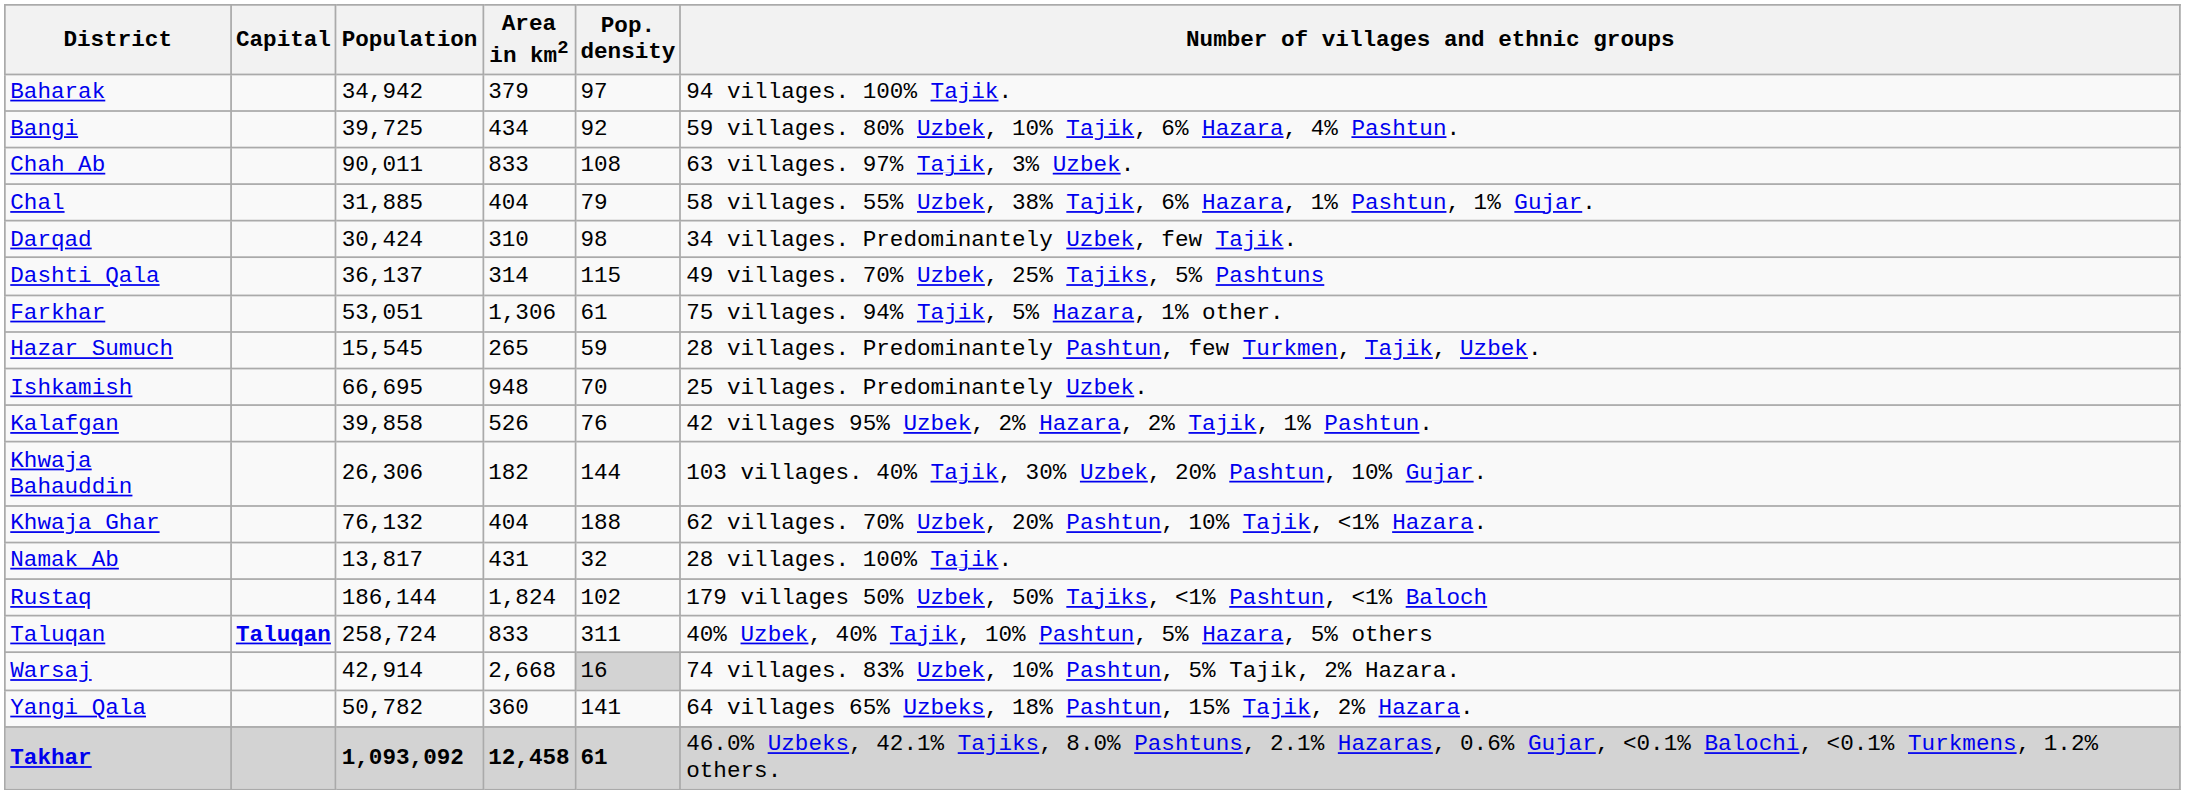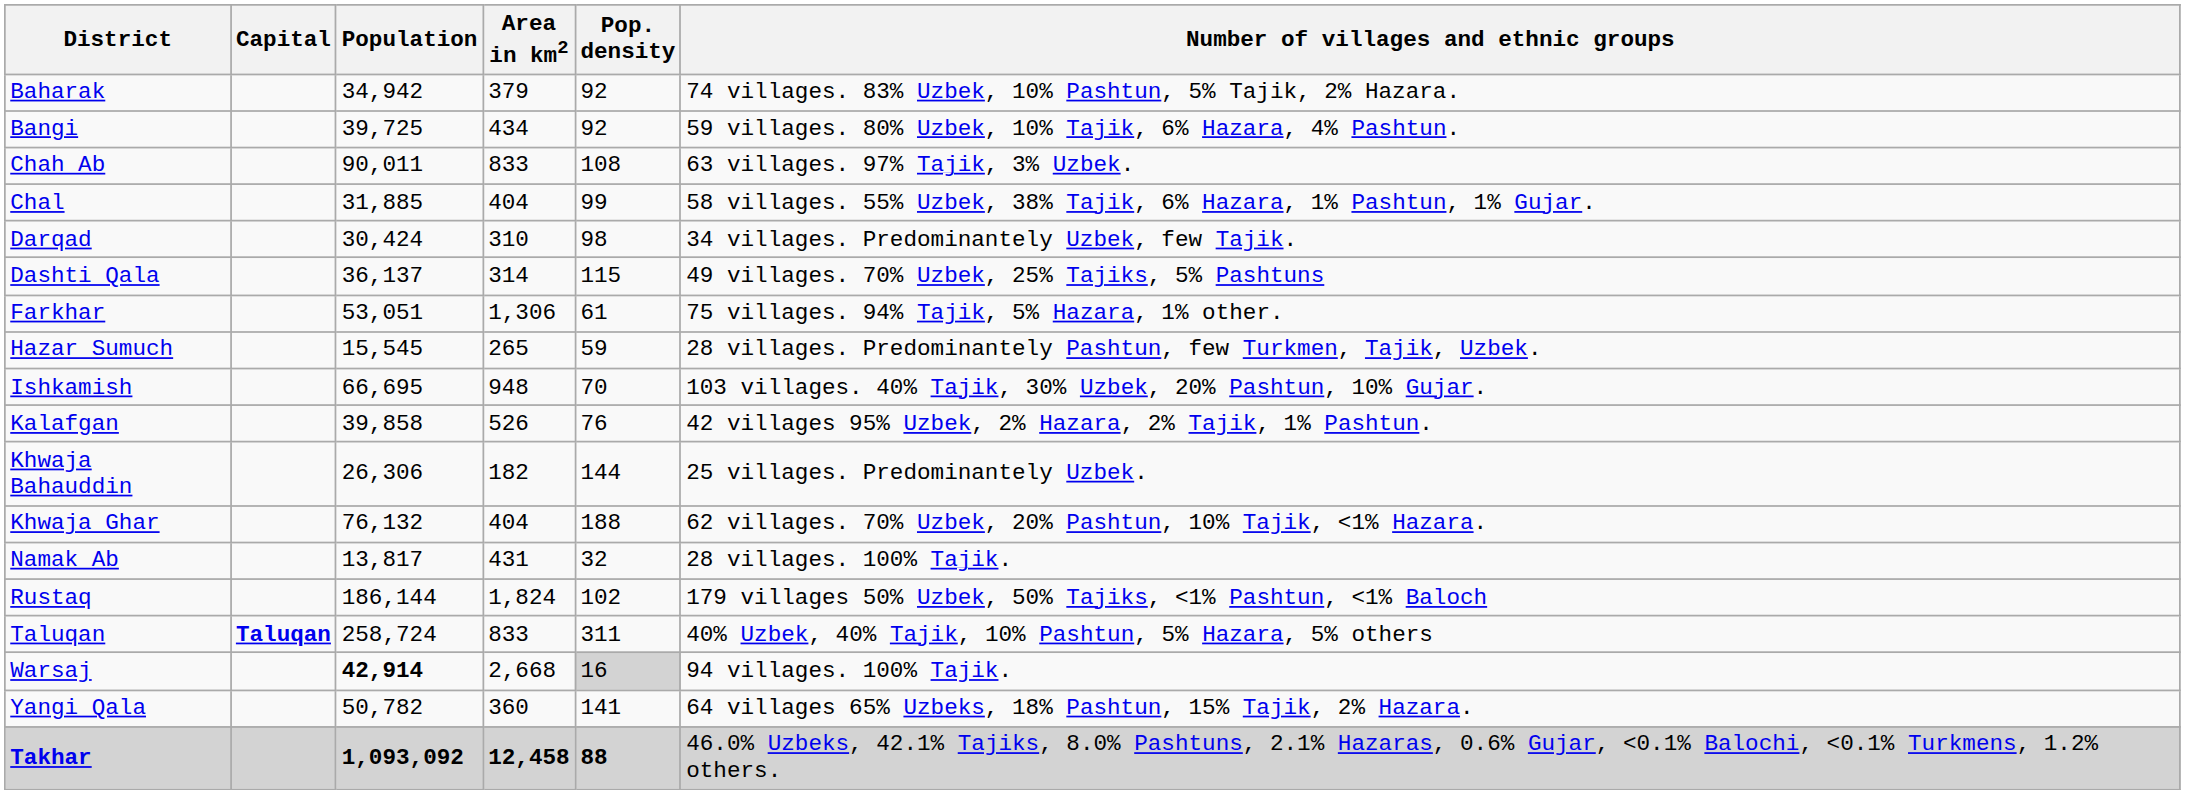 <table class="wikitable sortable" style="font-size:100%;" align=center>
 <tr bgcolor="#efefef">
 <th align="left">District</th>
 <th align="left">Capital</th>
 <th align="left">Population</th>
 <th align="left">Area<br>in km<sup>2</sup></th>
 <th align="left">Pop.<br>density</th>
 <th align="center">Number of villages and ethnic groups</th>
 </tr>
 <tr>
 <td><a href='#'>Baharak</a></td>
 <td></td>
 <td>34,942</td>
 <td>379</td>
-<td>97</td>
-<td>94 villages. 100% <a href='#'>Tajik</a>.</td>
+<td>92</td>
+<td>74 villages. 83% <a href='#'>Uzbek</a>, 10% <a href='#'>Pashtun</a>, 5% Tajik, 2% Hazara.</td>
 </tr>
 <tr>
 <td><a href='#'>Bangi</a></td>
 <td></td>
 <td>39,725</td>
 <td>434</td>
 <td>92</td>
 <td>59 villages. 80% <a href='#'>Uzbek</a>, 10% <a href='#'>Tajik</a>, 6% <a href='#'>Hazara</a>, 4% <a href='#'>Pashtun</a>.</td>
 </tr>
 <tr>
 <td><a href='#'>Chah Ab</a></td>
 <td></td>
 <td>90,011</td>
 <td>833</td>
 <td>108</td>
 <td>63 villages. 97% <a href='#'>Tajik</a>, 3% <a href='#'>Uzbek</a>.</td>
 </tr>
 <tr>
 <td><a href='#'>Chal</a></td>
 <td></td>
 <td>31,885</td>
 <td>404</td>
-<td>79</td>
+<td>99</td>
 <td>58 villages. 55% <a href='#'>Uzbek</a>, 38% <a href='#'>Tajik</a>, 6% <a href='#'>Hazara</a>, 1% <a href='#'>Pashtun</a>, 1% <a href='#'>Gujar</a>.</td>
 </tr>
 <tr>
 <td><a href='#'>Darqad</a></td>
 <td></td>
 <td>30,424</td>
 <td>310</td>
 <td>98</td>
 <td>34 villages. Predominantely <a href='#'>Uzbek</a>, few <a href='#'>Tajik</a>.</td>
 </tr>
 <tr>
 <td><a href='#'>Dashti Qala</a></td>
 <td></td>
 <td>36,137</td>
 <td>314</td>
 <td>115</td>
 <td>49 villages. 70% <a href='#'>Uzbek</a>, 25% <a href='#'>Tajiks</a>, 5% <a href='#'>Pashtuns</a></td>
 </tr>
 <tr>
 <td><a href='#'>Farkhar</a></td>
 <td></td>
 <td>53,051</td>
 <td>1,306</td>
 <td>61</td>
 <td>75 villages. 94% <a href='#'>Tajik</a>, 5% <a href='#'>Hazara</a>, 1% other.</td>
 </tr>
 <tr>
 <td><a href='#'>Hazar Sumuch</a></td>
 <td></td>
 <td>15,545</td>
 <td>265</td>
 <td>59</td>
 <td>28 villages. Predominantely <a href='#'>Pashtun</a>, few <a href='#'>Turkmen</a>, <a href='#'>Tajik</a>, <a href='#'>Uzbek</a>.</td>
 </tr>
 <tr>
 <td><a href='#'>Ishkamish</a></td>
 <td></td>
 <td>66,695</td>
 <td>948</td>
 <td>70</td>
-<td>25 villages. Predominantely <a href='#'>Uzbek</a>.</td>
+<td>103 villages. 40% <a href='#'>Tajik</a>, 30% <a href='#'>Uzbek</a>, 20% <a href='#'>Pashtun</a>, 10% <a href='#'>Gujar</a>.</td>
 </tr>
 <tr>
 <td><a href='#'>Kalafgan</a></td>
 <td></td>
 <td>39,858</td>
 <td>526</td>
 <td>76</td>
 <td>42 villages 95% <a href='#'>Uzbek</a>, 2% <a href='#'>Hazara</a>, 2% <a href='#'>Tajik</a>, 1% <a href='#'>Pashtun</a>.</td>
 </tr>
 <tr>
 <td><a href='#'>Khwaja Bahauddin</a></td>
 <td></td>
 <td>26,306</td>
 <td>182</td>
 <td>144</td>
-<td>103 villages. 40% <a href='#'>Tajik</a>, 30% <a href='#'>Uzbek</a>, 20% <a href='#'>Pashtun</a>, 10% <a href='#'>Gujar</a>.</td>
+<td>25 villages. Predominantely <a href='#'>Uzbek</a>.</td>
 </tr>
 <tr>
 <td><a href='#'>Khwaja Ghar</a></td>
 <td></td>
 <td>76,132</td>
 <td>404</td>
 <td>188</td>
 <td>62 villages. 70% <a href='#'>Uzbek</a>, 20% <a href='#'>Pashtun</a>, 10% <a href='#'>Tajik</a>, <1% <a href='#'>Hazara</a>.</td>
 </tr>
 <tr>
 <td><a href='#'>Namak Ab</a></td>
 <td></td>
 <td>13,817</td>
 <td>431</td>
 <td>32</td>
 <td>28 villages. 100% <a href='#'>Tajik</a>.</td>
 </tr>
 <tr>
 <td><a href='#'>Rustaq</a></td>
 <td></td>
 <td>186,144</td>
 <td>1,824</td>
 <td>102</td>
 <td>179 villages 50% <a href='#'>Uzbek</a>, 50% <a href='#'>Tajiks</a>, <1% <a href='#'>Pashtun</a>, <1% <a href='#'>Baloch</a></td>
 </tr>
 <tr>
 <td><a href='#'>Taluqan</a></td>
 <td><strong><a href='#'>Taluqan</a></strong></td>
 <td>258,724</td>
 <td>833</td>
 <td>311</td>
 <td>40% <a href='#'>Uzbek</a>, 40% <a href='#'>Tajik</a>, 10% <a href='#'>Pashtun</a>, 5% <a href='#'>Hazara</a>, 5% others</td>
 </tr>
 <tr>
 <td><a href='#'>Warsaj</a></td>
 <td></td>
-<td>42,914</td>
+<td><strong>42,914</strong></td>
 <td>2,668</td>
 <td style="background: lightgrey;">16</td>
-<td>74 villages. 83% <a href='#'>Uzbek</a>, 10% <a href='#'>Pashtun</a>, 5% Tajik, 2% Hazara.</td>
+<td>94 villages. 100% <a href='#'>Tajik</a>.</td>
 </tr>
 <tr>
 <td><a href='#'>Yangi Qala</a></td>
 <td></td>
 <td>50,782</td>
 <td>360</td>
 <td>141</td>
 <td>64 villages 65% <a href='#'>Uzbeks</a>, 18% <a href='#'>Pashtun</a>, 15% <a href='#'>Tajik</a>, 2% <a href='#'>Hazara</a>.</td>
 </tr>
 <tr bgcolor="#d3d3d3">
 <td><strong><a href='#'>Takhar</a></strong></td>
 <td></td>
 <td><strong>1,093,092</strong></td>
 <td><strong>12,458</strong></td>
-<td><strong>61</strong></td>
+<td><strong>88</strong></td>
 <td>46.0% <a href='#'>Uzbeks</a>, 42.1% <a href='#'>Tajiks</a>, 8.0% <a href='#'>Pashtuns</a>, 2.1% <a href='#'>Hazaras</a>, 0.6% <a href='#'>Gujar</a>, <0.1% <a href='#'>Balochi</a>, <0.1% <a href='#'>Turkmens</a>, 1.2% others.</td>
 </tr>
 </table>
